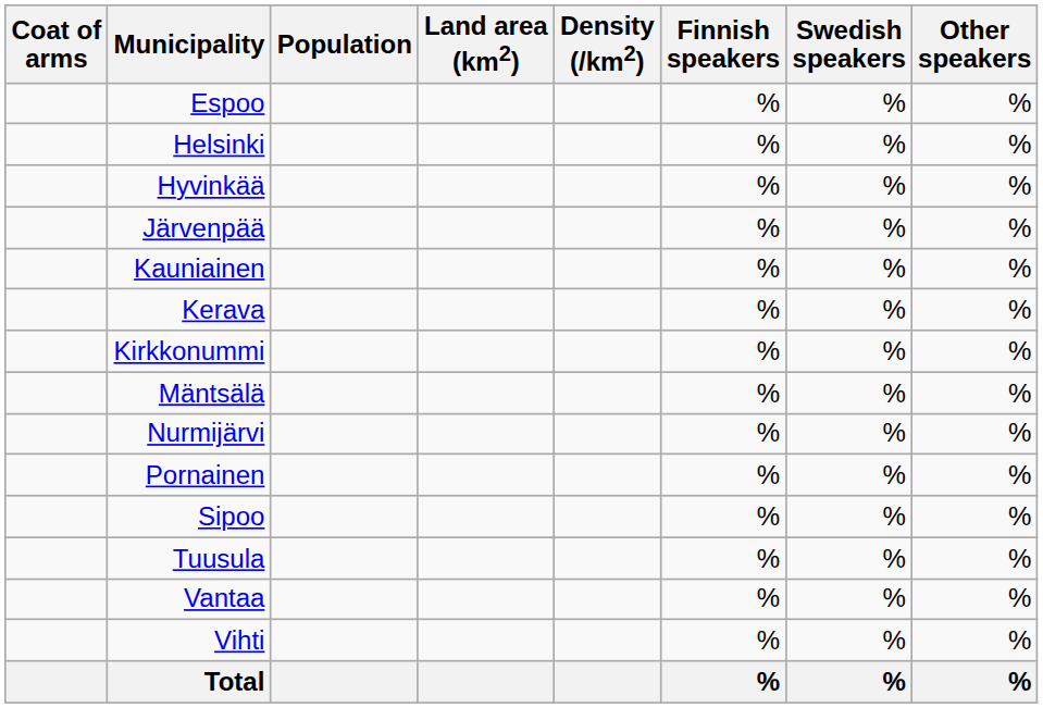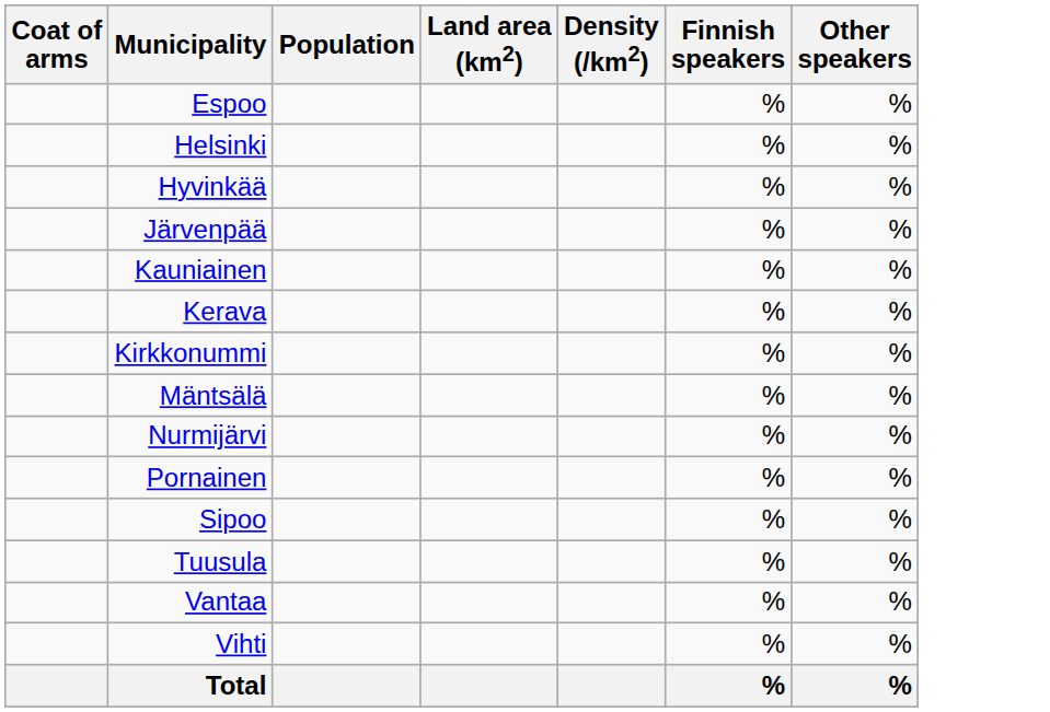 <table class="wikitable sortable" style="font-size: 90%; text-align: right; line-height: normal;">
 <tr>
 <th class="unsortable">Coat of<br>arms</th>
 <th>Municipality</th>
 <th>Population</th>
 <th>Land area<br>(km<sup>2</sup>)</th>
 <th>Density<br>(/km<sup>2</sup>)</th>
 <th>Finnish<br>speakers</th>
-<th>Swedish<br>speakers</th>
 <th>Other<br>speakers</th>
 </tr>
 <tr>
 <td></td>
 <td><a href='#'>Espoo</a></td>
 <td></td>
 <td></td>
 <td></td>
-<td> %</td>
 <td> %</td>
 <td> %</td>
 </tr>
 <tr>
 <td></td>
 <td><a href='#'>Helsinki</a></td>
 <td></td>
 <td></td>
 <td></td>
 <td> %</td>
 <td> %</td>
-<td> %</td>
 </tr>
 <tr>
 <td></td>
 <td><a href='#'>Hyvinkää</a></td>
 <td></td>
 <td></td>
 <td></td>
-<td> %</td>
 <td> %</td>
 <td> %</td>
 </tr>
 <tr>
 <td></td>
 <td><a href='#'>Järvenpää</a></td>
 <td></td>
 <td></td>
 <td></td>
 <td> %</td>
 <td> %</td>
-<td> %</td>
 </tr>
 <tr>
 <td></td>
 <td><a href='#'>Kauniainen</a></td>
 <td></td>
 <td></td>
 <td></td>
-<td> %</td>
 <td> %</td>
 <td> %</td>
 </tr>
 <tr>
 <td></td>
 <td><a href='#'>Kerava</a></td>
 <td></td>
 <td></td>
 <td></td>
 <td> %</td>
 <td> %</td>
-<td> %</td>
 </tr>
 <tr>
 <td></td>
 <td><a href='#'>Kirkkonummi</a></td>
 <td></td>
 <td></td>
 <td></td>
-<td> %</td>
 <td> %</td>
 <td> %</td>
 </tr>
 <tr>
 <td></td>
 <td><a href='#'>Mäntsälä</a></td>
 <td></td>
 <td></td>
 <td></td>
 <td> %</td>
 <td> %</td>
-<td> %</td>
 </tr>
 <tr>
 <td></td>
 <td><a href='#'>Nurmijärvi</a></td>
 <td></td>
 <td></td>
 <td></td>
-<td> %</td>
 <td> %</td>
 <td> %</td>
 </tr>
 <tr>
 <td></td>
 <td><a href='#'>Pornainen</a></td>
 <td></td>
 <td></td>
 <td></td>
 <td> %</td>
 <td> %</td>
-<td> %</td>
 </tr>
 <tr>
 <td></td>
 <td><a href='#'>Sipoo</a></td>
 <td></td>
 <td></td>
 <td></td>
-<td> %</td>
 <td> %</td>
 <td> %</td>
 </tr>
 <tr>
 <td></td>
 <td><a href='#'>Tuusula</a></td>
 <td></td>
 <td></td>
 <td></td>
 <td> %</td>
 <td> %</td>
-<td> %</td>
 </tr>
 <tr>
 <td></td>
 <td><a href='#'>Vantaa</a></td>
 <td></td>
 <td></td>
 <td></td>
-<td> %</td>
 <td> %</td>
 <td> %</td>
 </tr>
 <tr>
 <td></td>
 <td><a href='#'>Vihti</a></td>
 <td></td>
 <td></td>
 <td></td>
 <td> %</td>
 <td> %</td>
-<td> %</td>
 </tr>
 <tr>
 <th></th>
 <th + style=text-align:right><strong>Total</strong></th>
 <th + style=text-align:right></th>
 <th + style=text-align:right></th>
 <th + style=text-align:right></th>
 <th !+ style=text-align:right> %</th>
 <th !+ style=text-align:right> %</th>
-<th !+ style=text-align:right> %</th>
 </tr>
 </table>
